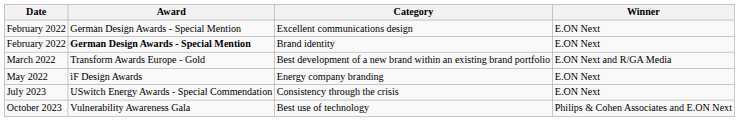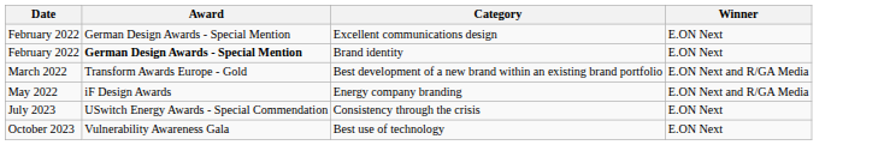 <table class="wikitable">
 <tr>
 <th>Date</th>
 <th>Award</th>
 <th>Category</th>
 <th>Winner</th>
 </tr>
 <tr>
 <td>February 2022</td>
 <td>German Design Awards - Special Mention</td>
 <td>Excellent communications design</td>
 <td>E.ON Next </td>
 </tr>
 <tr>
 <td>February 2022</td>
 <td><strong>German Design Awards - Special Mention</strong></td>
 <td>Brand identity</td>
 <td>E.ON Next</td>
 </tr>
 <tr>
 <td>March 2022</td>
 <td>Transform Awards Europe - Gold</td>
 <td>Best development of a new brand within an existing brand portfolio</td>
 <td>E.ON Next and R/GA Media </td>
 </tr>
 <tr>
 <td>May 2022</td>
 <td>iF Design Awards</td>
 <td>Energy company branding</td>
-<td>E.ON Next</td>
+<td>E.ON Next and R/GA Media </td>
 </tr>
 <tr>
 <td>July 2023</td>
 <td>USwitch Energy Awards - Special Commendation</td>
 <td>Consistency through the crisis</td>
 <td>E.ON Next </td>
 </tr>
 <tr>
 <td>October 2023</td>
 <td>Vulnerability Awareness Gala</td>
 <td>Best use of technology</td>
-<td>Philips & Cohen Associates and E.ON Next </td>
+<td>E.ON Next </td>
 </tr>
 </table>
